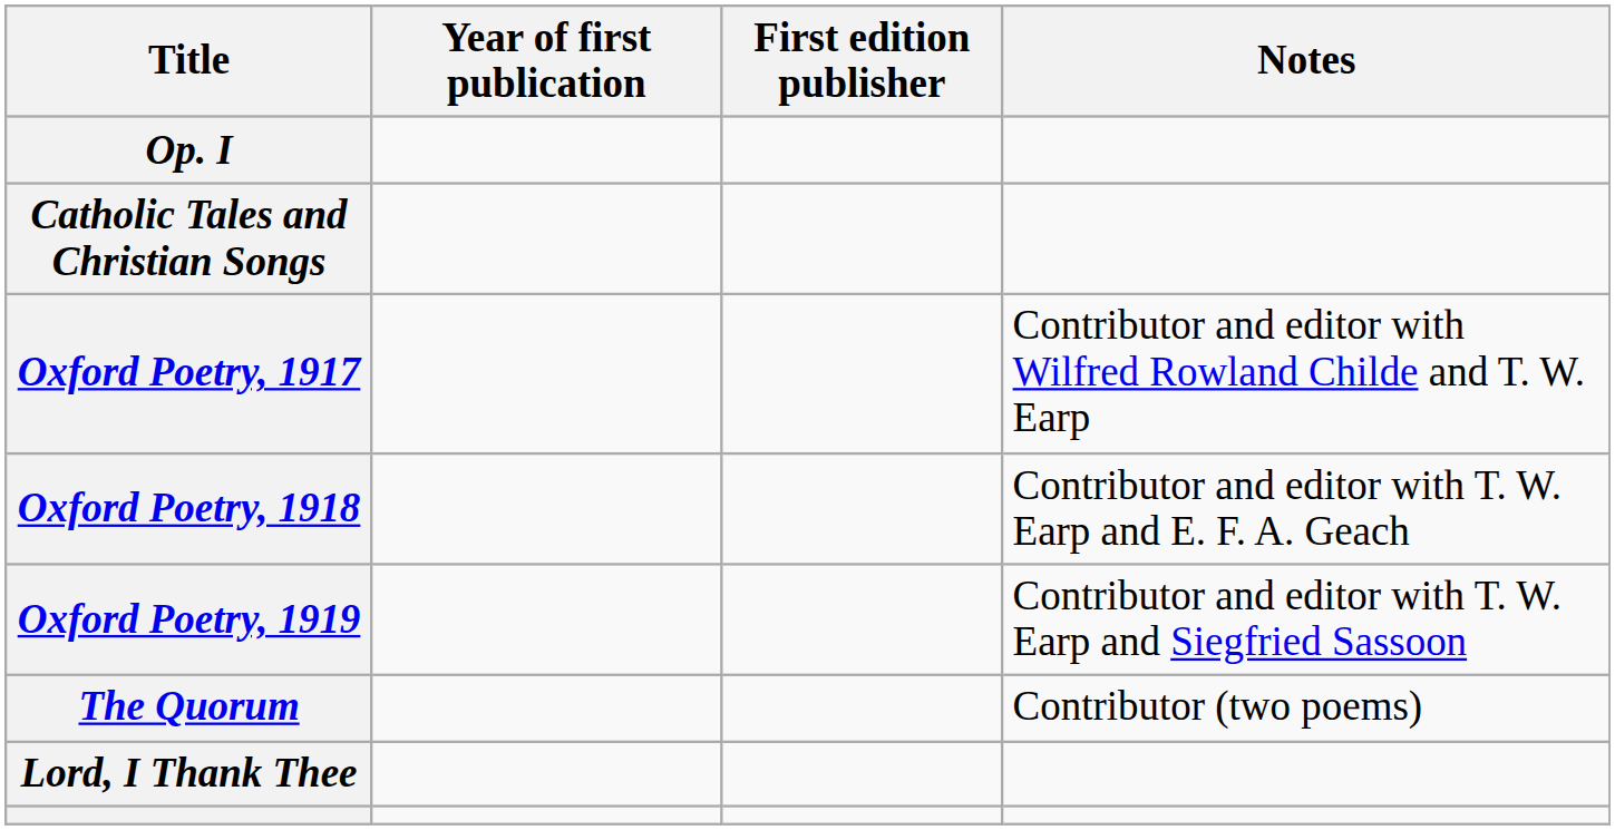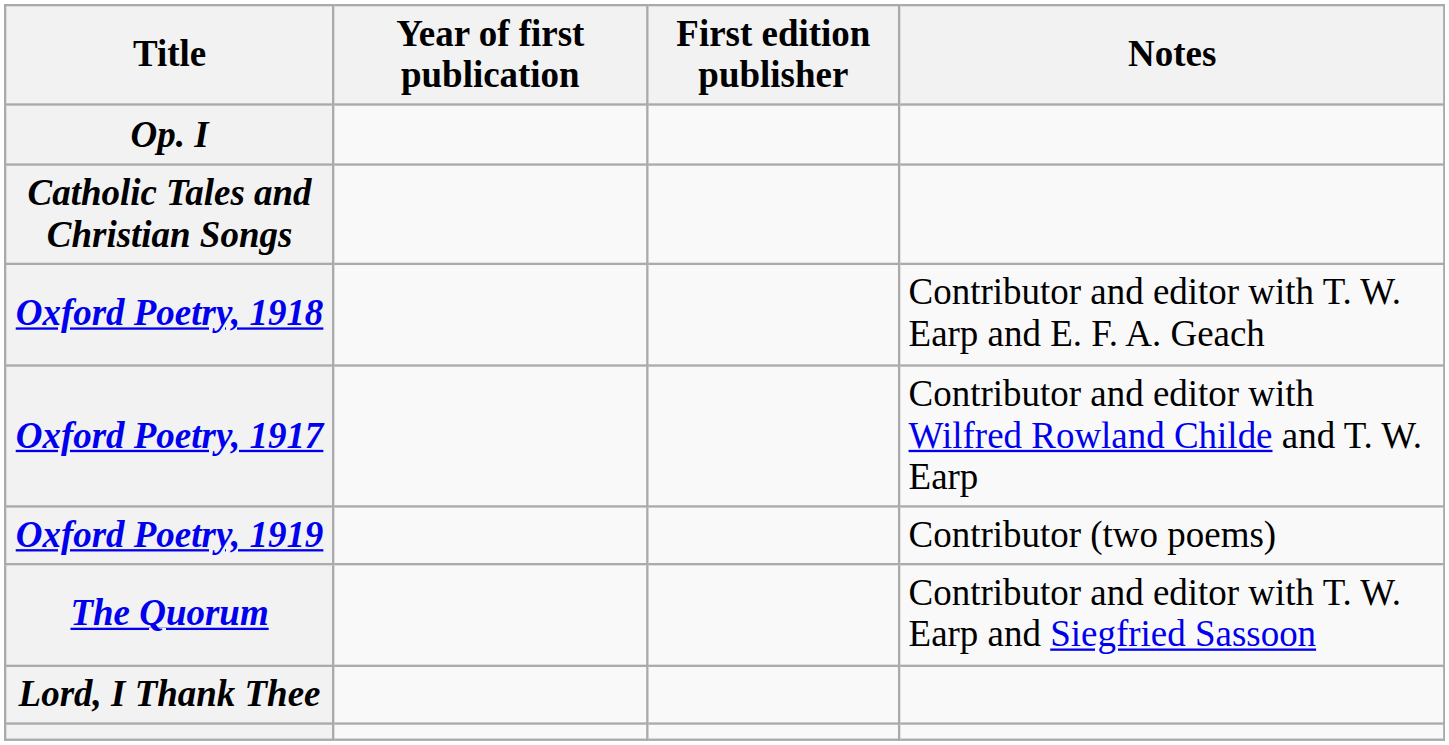 <table class="wikitable plainrowheaders sortable" style="margin-right: 0;">
 <tr>
 <th scope="col">Title</th>
 <th scope="col" style="width: 8em;">Year of first publication</th>
 <th scope="col">First edition publisher</th>
 <th scope="col" class="unsortable">Notes</th>
 </tr>
 <tr>
 <th scope="row"><em>Op. I</em></th>
 <td></td>
 <td></td>
 <td></td>
 </tr>
 <tr>
 <th scope="row"><em>Catholic Tales and Christian Songs</em></th>
 <td></td>
 <td></td>
 <td></td>
 </tr>
 <tr>
+<th scope="row"><em><a href='#'>Oxford Poetry, 1918</a></em></th>
+<td></td>
+<td></td>
+<td>Contributor and editor with T. W. Earp and E. F. A. Geach</td>
+</tr>
+<tr>
 <th scope="row"><em><a href='#'>Oxford Poetry, 1917</a></em></th>
 <td></td>
 <td></td>
 <td>Contributor and editor with <a href='#'>Wilfred Rowland Childe</a> and T. W. Earp</td>
 </tr>
 <tr>
-<th scope="row"><em><a href='#'>Oxford Poetry, 1918</a></em></th>
-<td></td>
-<td></td>
-<td>Contributor and editor with T. W. Earp and E. F. A. Geach</td>
-</tr>
-<tr>
 <th scope="row"><em><a href='#'>Oxford Poetry, 1919</a></em></th>
 <td></td>
 <td></td>
-<td>Contributor and editor with T. W. Earp and <a href='#'>Siegfried Sassoon</a></td>
+<td>Contributor (two poems)</td>
 </tr>
 <tr>
 <th scope="row"><em><a href='#'>The Quorum</a></em></th>
 <td></td>
 <td></td>
-<td>Contributor (two poems)</td>
+<td>Contributor and editor with T. W. Earp and <a href='#'>Siegfried Sassoon</a></td>
 </tr>
 <tr>
 <th scope="row"><em>Lord, I Thank Thee</em></th>
 <td></td>
 <td></td>
 <td></td>
 </tr>
 <tr>
 <th scope="row"></th>
 <td></td>
 <td></td>
 <td></td>
 </tr>
 </table>
